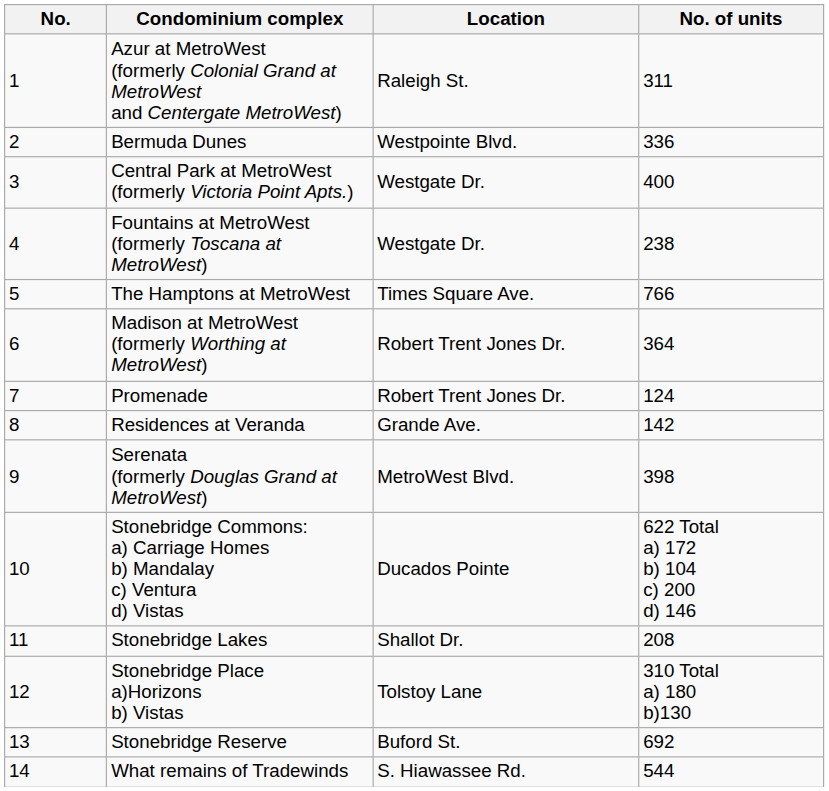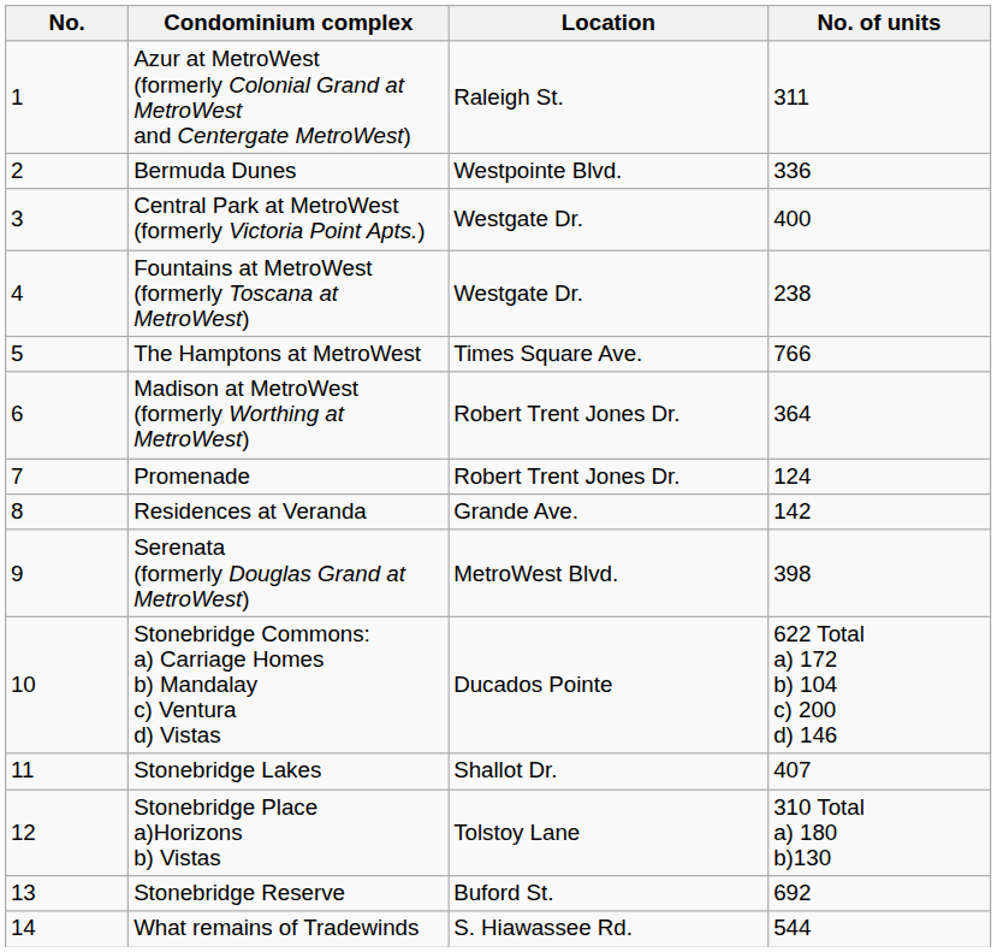 <table class="wikitable sortable" style="height:200px">
 <tr>
 <th width="80">No.</th>
 <th width="220">Condominium complex</th>
 <th width="220">Location</th>
 <th width="150">No. of units</th>
 </tr>
 <tr -align=center>
 <td>1</td>
 <td>Azur at MetroWest<br>(formerly <em>Colonial Grand at MetroWest</em><br>and <em>Centergate MetroWest</em>)</td>
 <td>Raleigh St.</td>
 <td>311</td>
 </tr>
 <tr -align=center>
 <td>2</td>
 <td>Bermuda Dunes</td>
 <td>Westpointe Blvd.</td>
 <td>336</td>
 </tr>
 <tr -align=center>
 <td>3</td>
 <td>Central Park at MetroWest<br>(formerly <em>Victoria Point Apts.</em>)</td>
 <td>Westgate Dr.</td>
 <td>400</td>
 </tr>
 <tr -align=center>
 <td>4</td>
 <td>Fountains at MetroWest<br>(formerly <em>Toscana at MetroWest</em>)</td>
 <td>Westgate Dr.</td>
 <td>238</td>
 </tr>
 <tr -align=center>
 <td>5</td>
 <td>The Hamptons at MetroWest</td>
 <td>Times Square Ave.</td>
 <td>766</td>
 </tr>
 <tr -align=center>
 <td>6</td>
 <td>Madison at MetroWest<br>(formerly <em>Worthing at MetroWest</em>)</td>
 <td>Robert Trent Jones Dr.</td>
 <td>364</td>
 </tr>
 <tr -align=center>
 <td>7</td>
 <td>Promenade</td>
 <td>Robert Trent Jones Dr.</td>
 <td>124</td>
 </tr>
 <tr -align=center>
 <td>8</td>
 <td>Residences at Veranda</td>
 <td>Grande Ave.</td>
 <td>142</td>
 </tr>
 <tr -align=center>
 <td>9</td>
 <td>Serenata<br>(formerly <em>Douglas Grand at MetroWest</em>)</td>
 <td>MetroWest Blvd.</td>
 <td>398</td>
 </tr>
 <tr -align=center>
 <td>10</td>
 <td>Stonebridge Commons:<br>a) Carriage Homes<br>b) Mandalay<br>c) Ventura<br>d) Vistas</td>
 <td>Ducados Pointe</td>
 <td>622 Total<br>a) 172<br>b) 104<br>c) 200<br>d) 146</td>
 </tr>
 <tr -align=center>
 <td>11</td>
 <td>Stonebridge Lakes</td>
 <td>Shallot Dr.</td>
-<td>208</td>
+<td>407</td>
 </tr>
 <tr -align=center>
 <td>12</td>
 <td>Stonebridge Place<br>a)Horizons<br>b) Vistas</td>
 <td>Tolstoy Lane</td>
 <td>310 Total<br>a) 180<br>b)130</td>
 </tr>
 <tr -align=center>
 <td>13</td>
 <td>Stonebridge Reserve</td>
 <td>Buford St.</td>
 <td>692</td>
 </tr>
 <tr -align=center>
 <td>14</td>
 <td>What remains of Tradewinds</td>
 <td>S. Hiawassee Rd.</td>
 <td>544</td>
 </tr>
 </table>
